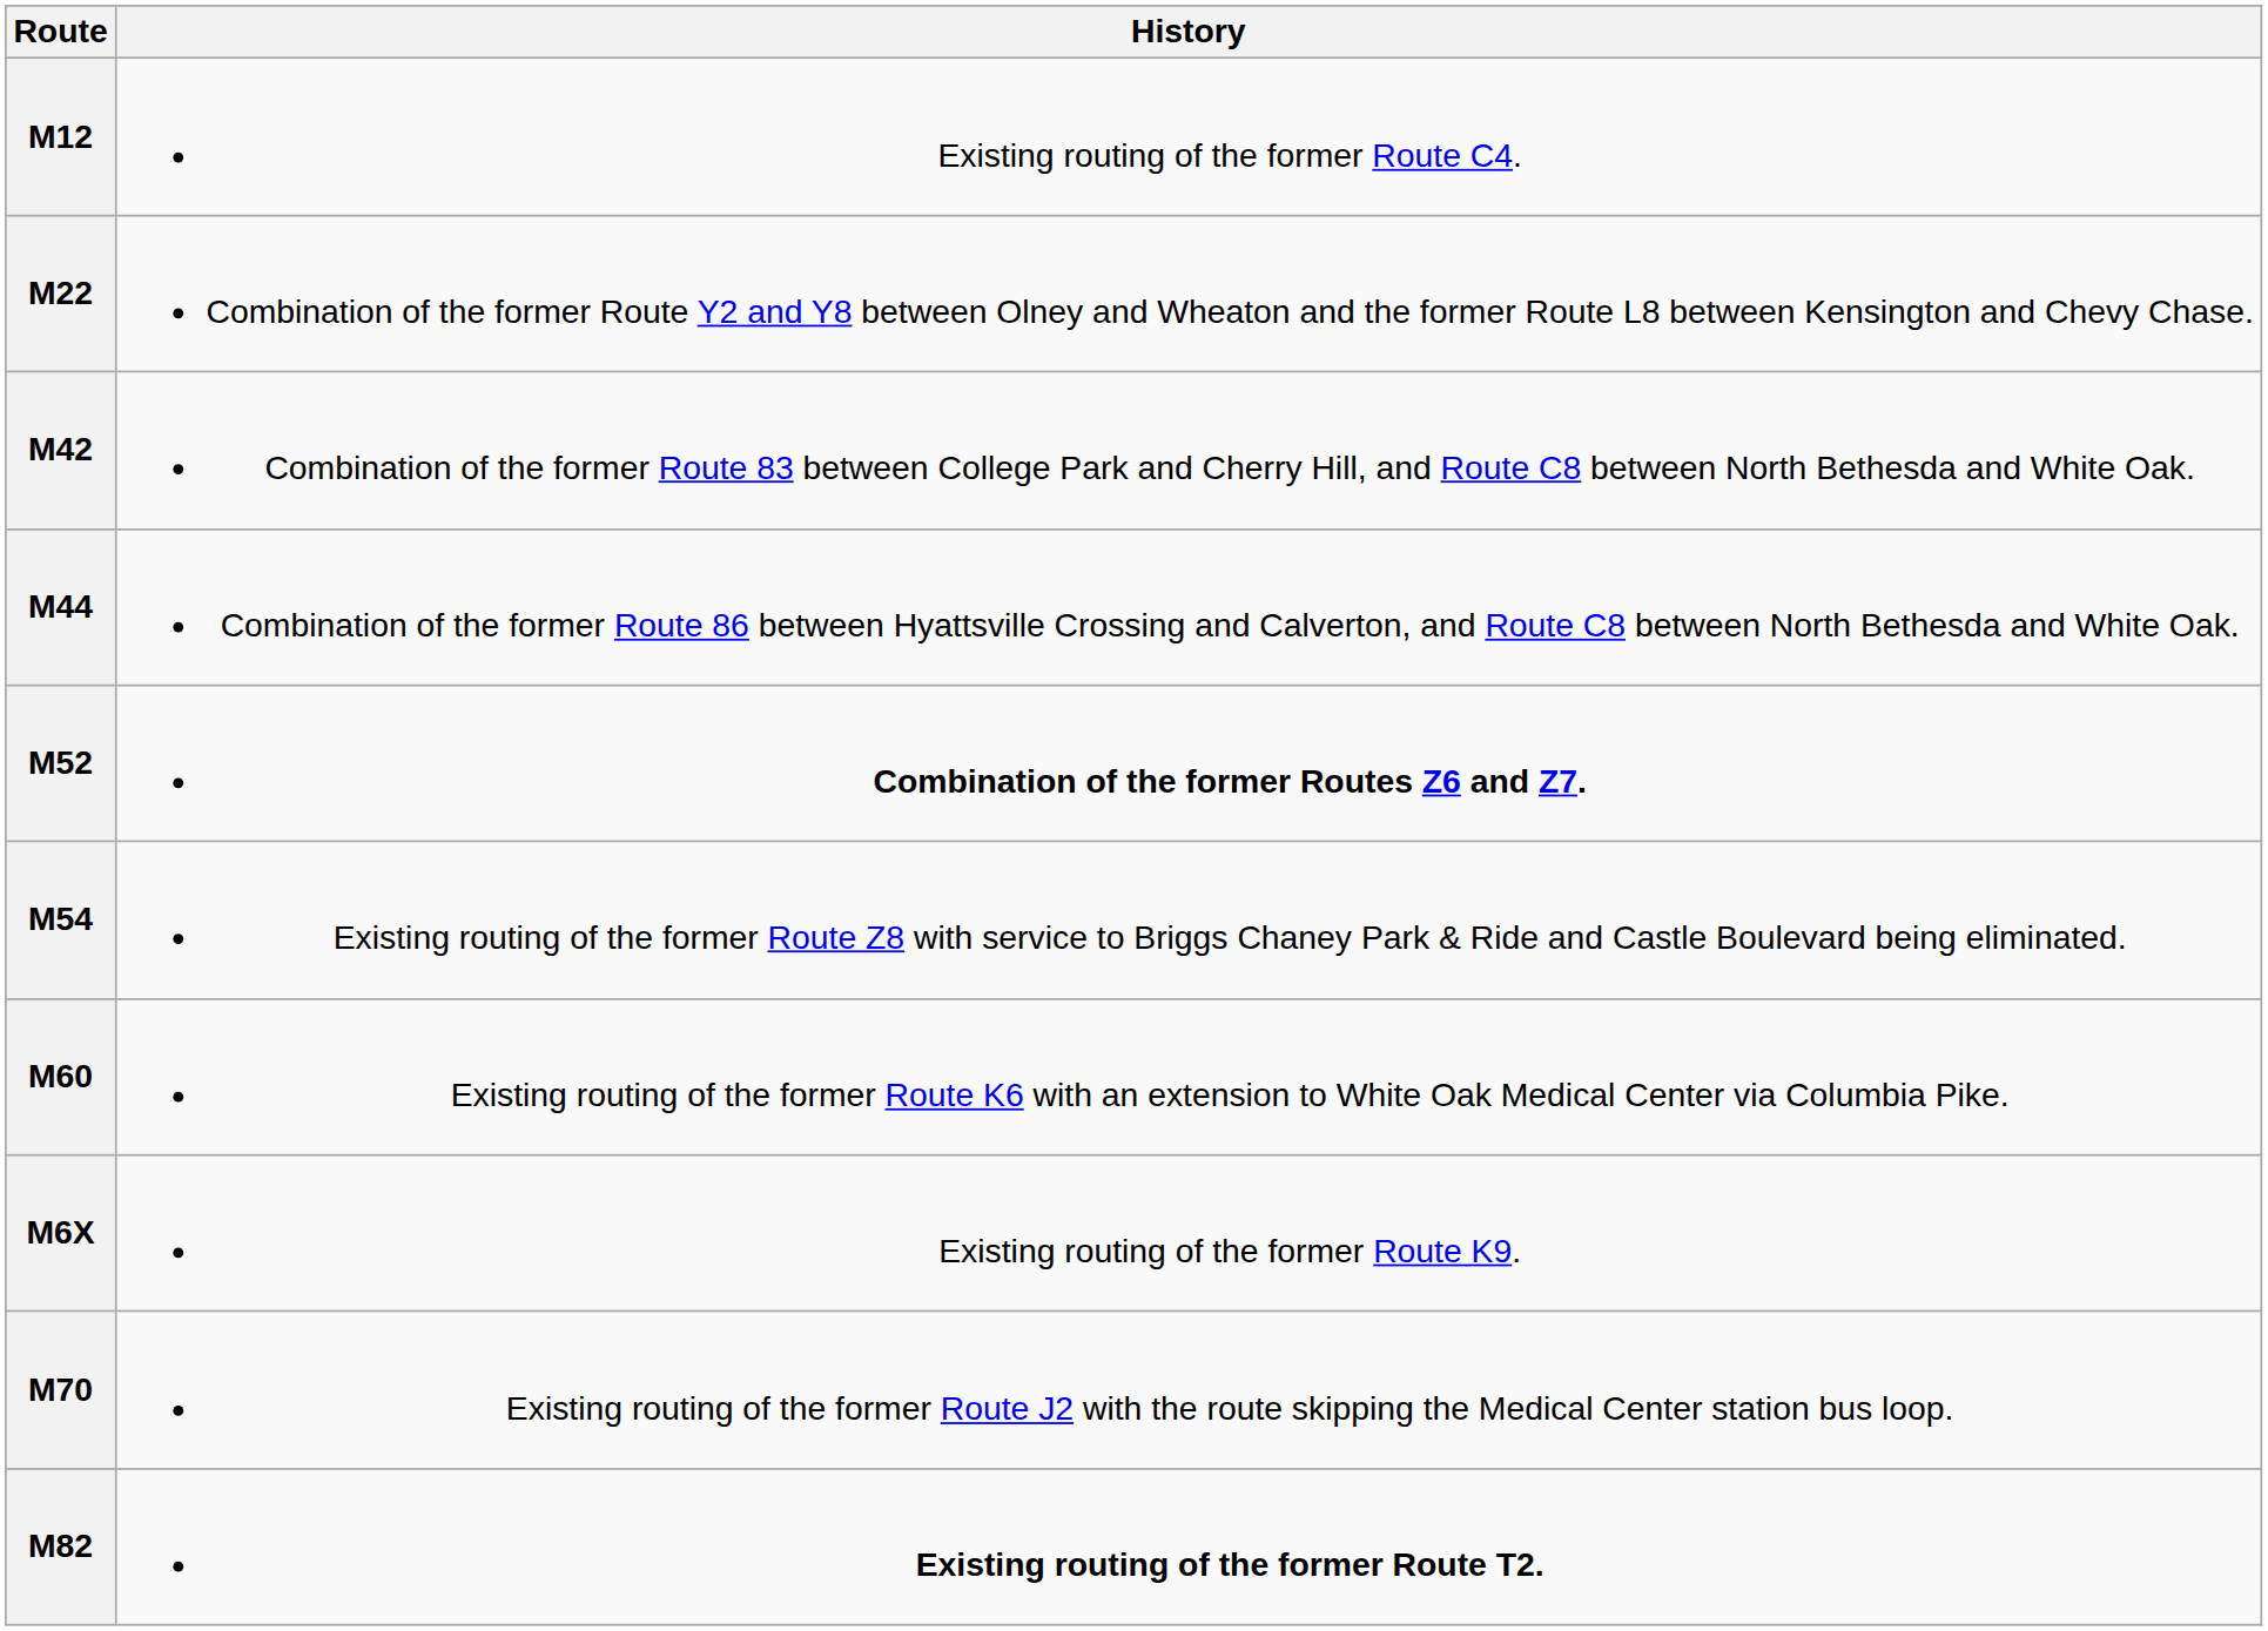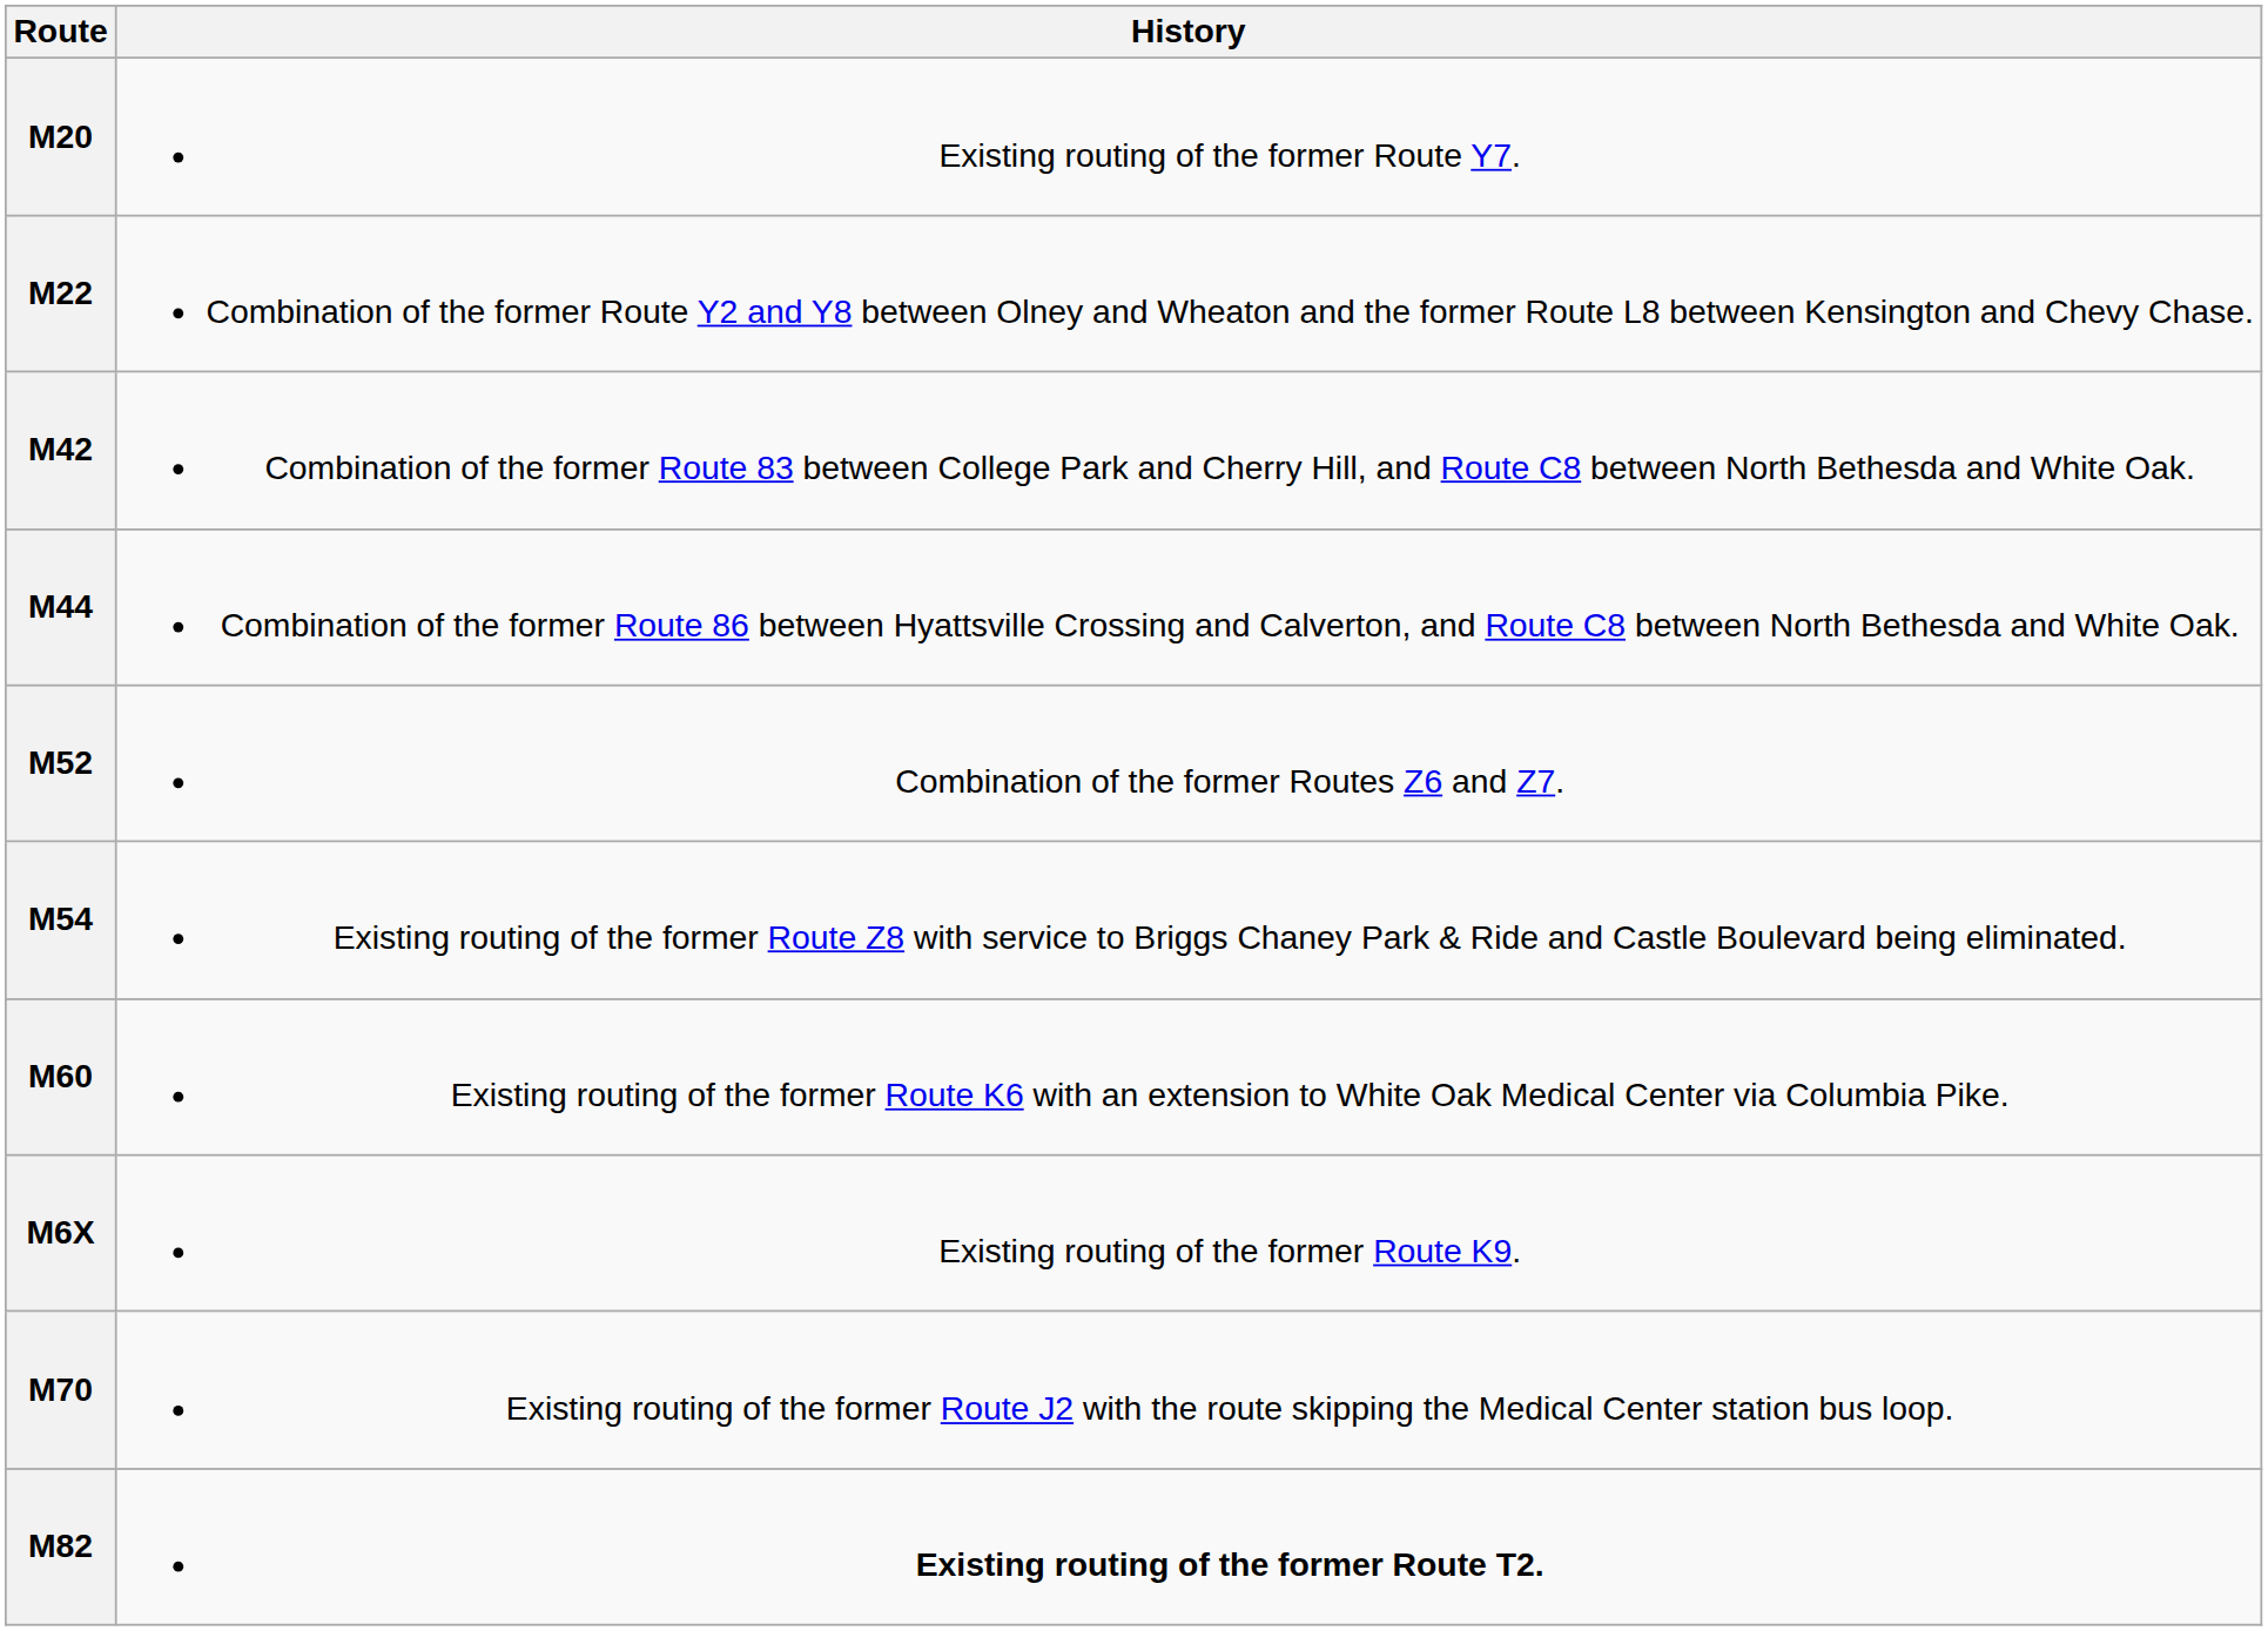 <table class=wikitable style="font-size: 100%;" |>
 <tr>
 <th>Route</th>
 <th>History</th>
 </tr>
 <tr align="center">
-<th>M12</th>
-<td><br><ul><li>Existing routing of the former <a href='#'>Route C4</a>.</li></ul></td>
+<th>M20</th>
+<td><br><ul><li>Existing routing of the former Route <a href='#'>Y7</a>.</li></ul></td>
 </tr>
 <tr align="center">
 <th>M22</th>
 <td><br><ul><li>Combination of the former Route <a href='#'>Y2 and Y8</a> between Olney and Wheaton and the former Route L8 between Kensington and Chevy Chase.</li></ul></td>
 </tr>
 <tr align="center">
 <th>M42</th>
 <td><br><ul><li>Combination of the former <a href='#'>Route 83</a> between College Park and Cherry Hill, and <a href='#'>Route C8</a> between North Bethesda and White Oak.</li></ul></td>
 </tr>
 <tr align="center">
 <th>M44</th>
 <td><br><ul><li>Combination of the former <a href='#'>Route 86</a> between Hyattsville Crossing and Calverton, and <a href='#'>Route C8</a> between North Bethesda and White Oak.</li></ul></td>
 </tr>
 <tr align="center">
 <th>M52</th>
-<td><strong><br><ul><li>Combination of the former Routes <a href='#'>Z6</a> and <a href='#'>Z7</a>.</li></ul></strong></td>
+<td><br><ul><li>Combination of the former Routes <a href='#'>Z6</a> and <a href='#'>Z7</a>.</li></ul></td>
 </tr>
 <tr align="center">
 <th>M54</th>
 <td><br><ul><li>Existing routing of the former <a href='#'>Route Z8</a> with service to Briggs Chaney Park & Ride and Castle Boulevard being eliminated.</li></ul></td>
 </tr>
 <tr align="center">
 <th>M60</th>
 <td><br><ul><li>Existing routing of the former <a href='#'>Route K6</a> with an extension to White Oak Medical Center via Columbia Pike.</li></ul></td>
 </tr>
 <tr align="center">
 <th>M6X</th>
 <td><br><ul><li>Existing routing of the former <a href='#'>Route K9</a>.</li></ul></td>
 </tr>
 <tr align="center">
 <th>M70</th>
 <td><br><ul><li>Existing routing of the former <a href='#'>Route J2</a> with the route skipping the Medical Center station bus loop.</li></ul></td>
 </tr>
 <tr align="center">
 <th>M82</th>
 <td><strong><br><ul><li>Existing routing of the former Route T2.</li></ul></strong></td>
 </tr>
 </table>
